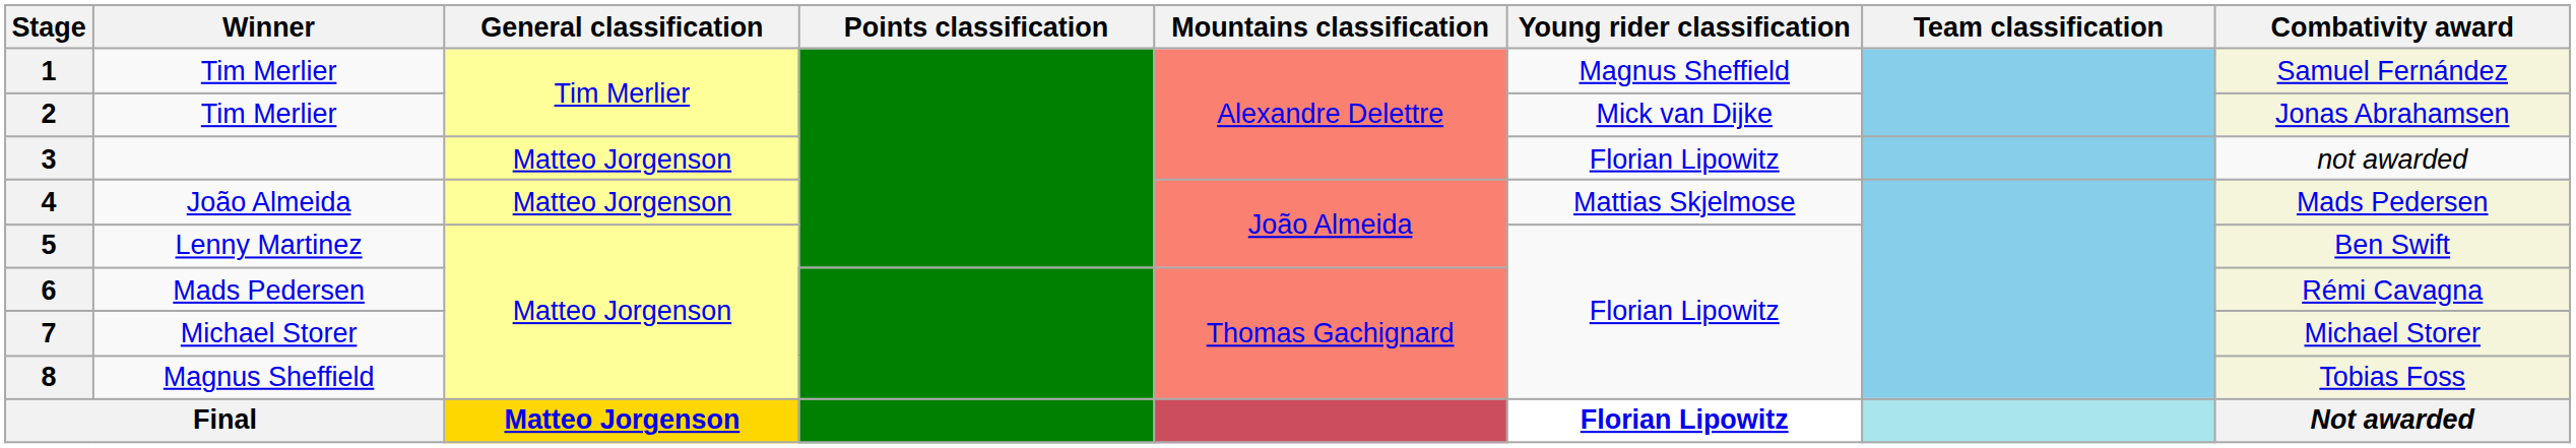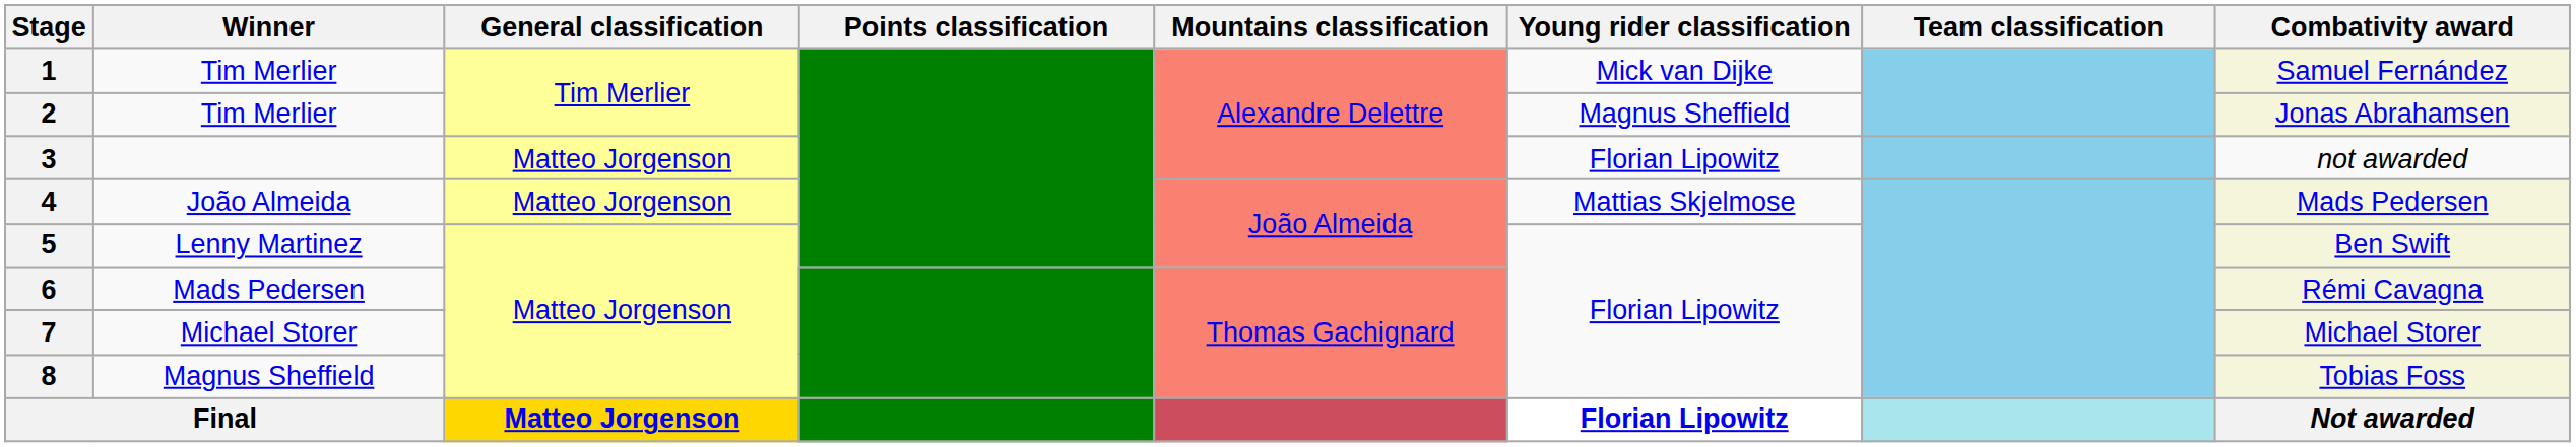 <table class=wikitable style="text-align: center; font-size:smaller;">
 <tr>
 <th style="width:1%;">Stage</th>
 <th style="width:14%;">Winner</th>
 <th style="width:14%;">General classification<br></th>
 <th style="width:14%;">Points classification<br></th>
 <th style="width:14%;">Mountains classification<br></th>
 <th style="width:14%;">Young rider classification<br></th>
 <th style="width:14%;">Team classification<br></th>
 <th style="width:14%;">Combativity award<br></th>
 </tr>
 <tr>
 <th>1</th>
 <td><a href='#'>Tim Merlier</a></td>
 <td style="background:#ffff99;" rowspan="2"><a href='#'>Tim Merlier</a></td>
 <td style="background:#008000;" rowspan="5"></td>
 <td style="background:salmon;" rowspan="3"><a href='#'>Alexandre Delettre</a></td>
-<td style="background:offwhite;"><a href='#'>Magnus Sheffield</a></td>
+<td style="background:offwhite;"><a href='#'>Mick van Dijke</a></td>
 <td style="background:skyblue;" rowspan="2"></td>
 <td style="background:#F5F5DC;"><a href='#'>Samuel Fernández</a></td>
 </tr>
 <tr>
 <th>2</th>
 <td><a href='#'>Tim Merlier</a></td>
-<td style="background:offwhite;"><a href='#'>Mick van Dijke</a></td>
+<td style="background:offwhite;"><a href='#'>Magnus Sheffield</a></td>
 <td style="background:#F5F5DC;"><a href='#'>Jonas Abrahamsen</a></td>
 </tr>
 <tr>
 <th>3</th>
 <td></td>
 <td style="background:#ffff99;"><a href='#'>Matteo Jorgenson</a></td>
 <td style="background:offwhite;"><a href='#'>Florian Lipowitz</a></td>
 <td style="background:skyblue;"></td>
 <td><em>not awarded</em></td>
 </tr>
 <tr>
 <th>4</th>
 <td><a href='#'>João Almeida</a></td>
 <td style="background:#ffff99;"><a href='#'>Matteo Jorgenson</a></td>
 <td style="background:salmon;" rowspan="2"><a href='#'>João Almeida</a></td>
 <td style="background:offwhite;"><a href='#'>Mattias Skjelmose</a></td>
 <td style="background:skyblue;" rowspan="5"></td>
 <td style="background:#F5F5DC;"><a href='#'>Mads Pedersen</a></td>
 </tr>
 <tr>
 <th>5</th>
 <td><a href='#'>Lenny Martinez</a></td>
 <td style="background:#ffff99;" rowspan="4"><a href='#'>Matteo Jorgenson</a></td>
 <td style="background:offwhite;" rowspan="4"><a href='#'>Florian Lipowitz</a></td>
 <td style="background:#F5F5DC;"><a href='#'>Ben Swift</a></td>
 </tr>
 <tr>
 <th>6</th>
 <td><a href='#'>Mads Pedersen</a></td>
 <td style="background:#008000;" rowspan="3"></td>
 <td style="background:salmon;" rowspan="3"><a href='#'>Thomas Gachignard</a></td>
 <td style="background:#F5F5DC;"><a href='#'>Rémi Cavagna</a></td>
 </tr>
 <tr>
 <th>7</th>
 <td><a href='#'>Michael Storer</a></td>
 <td style="background:#F5F5DC;"><a href='#'>Michael Storer</a></td>
 </tr>
 <tr>
 <th>8</th>
 <td><a href='#'>Magnus Sheffield</a></td>
 <td style="background:#F5F5DC;"><a href='#'>Tobias Foss</a></td>
 </tr>
 <tr>
 <th colspan="2">Final</th>
 <th style="background:gold;"><a href='#'>Matteo Jorgenson</a></th>
 <th style="background:#008000;"></th>
 <th style="background:#CC4E5C;"></th>
 <th style="background:white;"><a href='#'>Florian Lipowitz</a></th>
 <th style="background:#a9e5ec;"></th>
 <th><em>Not awarded</em></th>
 </tr>
 </table>
